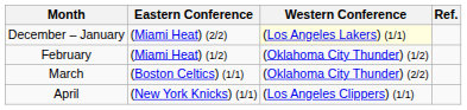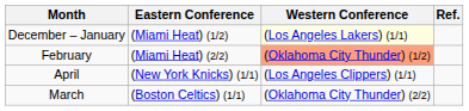 <table class="wikitable sortable" border="1">
 <tr>
 <th>Month</th>
 <th>Eastern Conference</th>
 <th>Western Conference</th>
 <th class=unsortable>Ref.</th>
 </tr>
 <tr>
 <td align=center>December – January</td>
-<td> (<a href='#'>Miami Heat</a>) <small>(2/2)</small></td>
+<td> (<a href='#'>Miami Heat</a>) <small>(1/2)</small></td>
 <td style="background: lightyellow;"> (<a href='#'>Los Angeles Lakers</a>) <small>(1/1)</small></td>
 <td align=center></td>
 </tr>
 <tr>
 <td align=center>February</td>
-<td> (<a href='#'>Miami Heat</a>) <small>(1/2)</small></td>
-<td> (<a href='#'>Oklahoma City Thunder</a>) <small>(1/2)</small></td>
+<td> (<a href='#'>Miami Heat</a>) <small>(2/2)</small></td>
+<td style="background: lightsalmon;"> (<a href='#'>Oklahoma City Thunder</a>) <small>(1/2)</small></td>
+<td align=center></td>
+</tr>
+<tr>
+<td align=center>April</td>
+<td> (<a href='#'>New York Knicks</a>) <small>(1/1)</small></td>
+<td> (<a href='#'>Los Angeles Clippers</a>) <small>(1/1)</small></td>
 <td align=center></td>
 </tr>
 <tr>
 <td align=center>March</td>
 <td> (<a href='#'>Boston Celtics</a>) <small>(1/1)</small></td>
 <td> (<a href='#'>Oklahoma City Thunder</a>) <small>(2/2)</small></td>
 <td align=center></td>
 </tr>
-<tr>
-<td align=center>April</td>
-<td> (<a href='#'>New York Knicks</a>) <small>(1/1)</small></td>
-<td> (<a href='#'>Los Angeles Clippers</a>) <small>(1/1)</small></td>
-<td align=center></td>
-</tr>
 </table>
